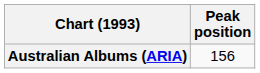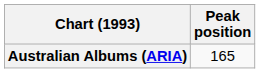 <table class="wikitable sortable plainrowheaders" style="text-align:center">
 <tr>
 <th scope="col">Chart (1993)</th>
 <th scope="col">Peak<br>position</th>
 </tr>
 <tr>
 <th scope="row">Australian Albums (<a href='#'>ARIA</a>)</th>
-<td>156</td>
+<td>165</td>
 </tr>
 </table>
